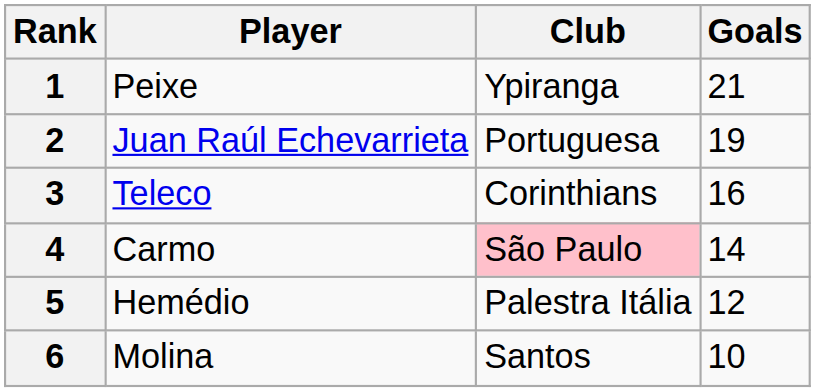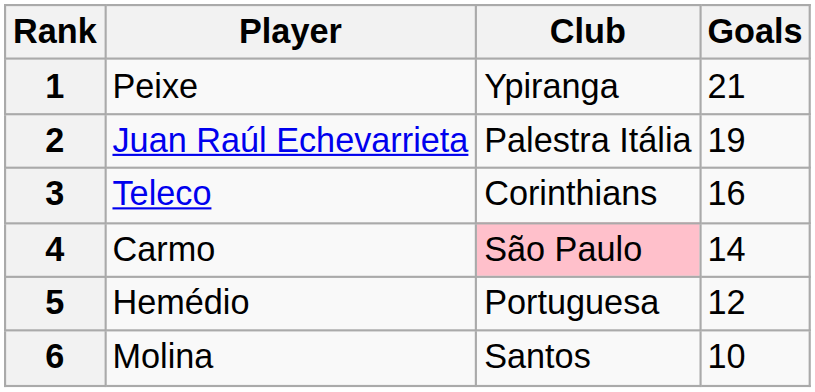 <table class="wikitable">
 <tr>
 <th>Rank</th>
 <th>Player</th>
 <th>Club</th>
 <th>Goals</th>
 </tr>
 <tr>
 <th>1</th>
 <td>Peixe</td>
 <td>Ypiranga</td>
 <td>21</td>
 </tr>
 <tr>
 <th>2</th>
 <td><a href='#'>Juan Raúl Echevarrieta</a></td>
-<td>Portuguesa</td>
+<td>Palestra Itália</td>
 <td>19</td>
 </tr>
 <tr>
 <th>3</th>
 <td><a href='#'>Teleco</a></td>
 <td>Corinthians</td>
 <td>16</td>
 </tr>
 <tr>
 <th>4</th>
 <td>Carmo</td>
 <td style="background: pink;">São Paulo</td>
 <td>14</td>
 </tr>
 <tr>
 <th>5</th>
 <td>Hemédio</td>
-<td>Palestra Itália</td>
+<td>Portuguesa</td>
 <td>12</td>
 </tr>
 <tr>
 <th>6</th>
 <td>Molina</td>
 <td>Santos</td>
 <td>10</td>
 </tr>
 </table>
